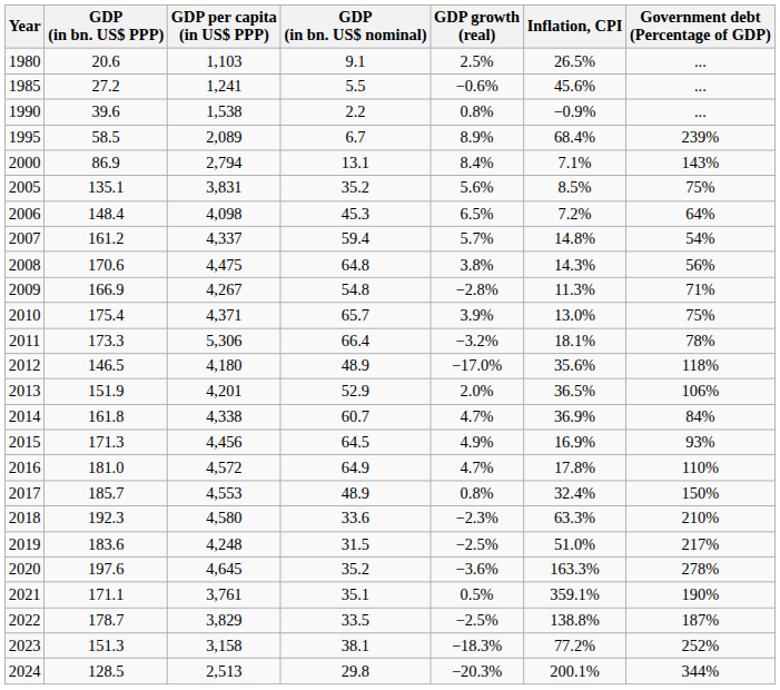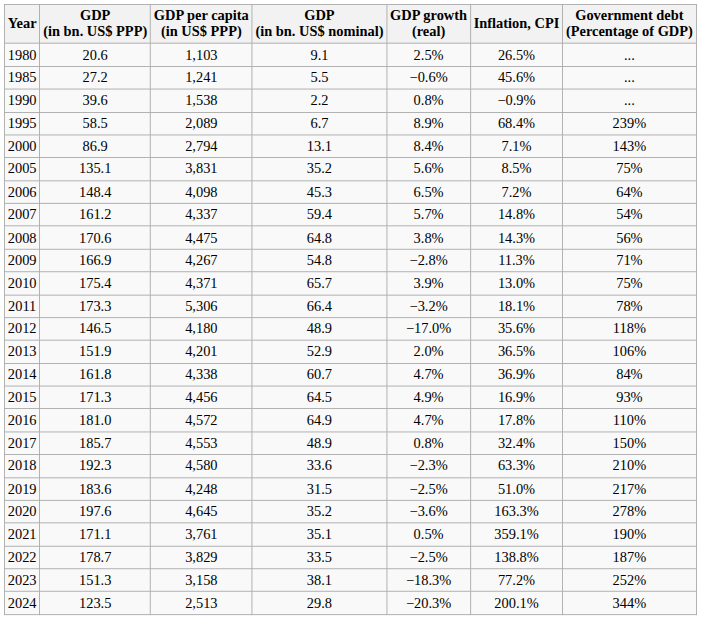 <table class="wikitable" style="text-align:center; vertical-align:middle;">
 <tr>
 <th style="font-weight:bold;">Year</th>
 <th>GDP<br>(in bn. US$ PPP)</th>
 <th>GDP per capita<br>(in US$ PPP)</th>
 <th>GDP<br>(in bn. US$ nominal)</th>
 <th>GDP growth<br>(real)</th>
 <th>Inflation, CPI<br></th>
 <th>Government debt<br>(Percentage of GDP)</th>
 </tr>
 <tr>
 <td>1980</td>
 <td>20.6</td>
 <td>1,103</td>
 <td>9.1</td>
 <td>2.5%</td>
 <td>26.5%</td>
 <td>...</td>
 </tr>
 <tr>
 <td>1985</td>
 <td>27.2</td>
 <td>1,241</td>
 <td>5.5</td>
 <td>−0.6%</td>
 <td>45.6%</td>
 <td>...</td>
 </tr>
 <tr>
 <td>1990</td>
 <td>39.6</td>
 <td>1,538</td>
 <td>2.2</td>
 <td>0.8%</td>
 <td>−0.9%</td>
 <td>...</td>
 </tr>
 <tr>
 <td>1995</td>
 <td>58.5</td>
 <td>2,089</td>
 <td>6.7</td>
 <td>8.9%</td>
 <td>68.4%</td>
 <td>239%</td>
 </tr>
 <tr>
 <td>2000</td>
 <td>86.9</td>
 <td>2,794</td>
 <td>13.1</td>
 <td>8.4%</td>
 <td>7.1%</td>
 <td>143%</td>
 </tr>
 <tr>
 <td>2005</td>
 <td>135.1</td>
 <td>3,831</td>
 <td>35.2</td>
 <td>5.6%</td>
 <td>8.5%</td>
 <td>75%</td>
 </tr>
 <tr>
 <td>2006</td>
 <td>148.4</td>
 <td>4,098</td>
 <td>45.3</td>
 <td>6.5%</td>
 <td>7.2%</td>
 <td>64%</td>
 </tr>
 <tr>
 <td>2007</td>
 <td>161.2</td>
 <td>4,337</td>
 <td>59.4</td>
 <td>5.7%</td>
 <td>14.8%</td>
 <td>54%</td>
 </tr>
 <tr>
 <td>2008</td>
 <td>170.6</td>
 <td>4,475</td>
 <td>64.8</td>
 <td>3.8%</td>
 <td>14.3%</td>
 <td>56%</td>
 </tr>
 <tr>
 <td>2009</td>
 <td>166.9</td>
 <td>4,267</td>
 <td>54.8</td>
 <td>−2.8%</td>
 <td>11.3%</td>
 <td>71%</td>
 </tr>
 <tr>
 <td>2010</td>
 <td>175.4</td>
 <td>4,371</td>
 <td>65.7</td>
 <td>3.9%</td>
 <td>13.0%</td>
 <td>75%</td>
 </tr>
 <tr>
 <td>2011</td>
 <td>173.3</td>
 <td>5,306</td>
 <td>66.4</td>
 <td>−3.2%</td>
 <td>18.1%</td>
 <td>78%</td>
 </tr>
 <tr>
 <td>2012</td>
 <td>146.5</td>
 <td>4,180</td>
 <td>48.9</td>
 <td>−17.0%</td>
 <td>35.6%</td>
 <td>118%</td>
 </tr>
 <tr>
 <td>2013</td>
 <td>151.9</td>
 <td>4,201</td>
 <td>52.9</td>
 <td>2.0%</td>
 <td>36.5%</td>
 <td>106%</td>
 </tr>
 <tr>
 <td>2014</td>
 <td>161.8</td>
 <td>4,338</td>
 <td>60.7</td>
 <td>4.7%</td>
 <td>36.9%</td>
 <td>84%</td>
 </tr>
 <tr>
 <td>2015</td>
 <td>171.3</td>
 <td>4,456</td>
 <td>64.5</td>
 <td>4.9%</td>
 <td>16.9%</td>
 <td>93%</td>
 </tr>
 <tr>
 <td>2016</td>
 <td>181.0</td>
 <td>4,572</td>
 <td>64.9</td>
 <td>4.7%</td>
 <td>17.8%</td>
 <td>110%</td>
 </tr>
 <tr>
 <td>2017</td>
 <td>185.7</td>
 <td>4,553</td>
 <td>48.9</td>
 <td>0.8%</td>
 <td>32.4%</td>
 <td>150%</td>
 </tr>
 <tr>
 <td>2018</td>
 <td>192.3</td>
 <td>4,580</td>
 <td>33.6</td>
 <td>−2.3%</td>
 <td>63.3%</td>
 <td>210%</td>
 </tr>
 <tr>
 <td>2019</td>
 <td>183.6</td>
 <td>4,248</td>
 <td>31.5</td>
 <td>−2.5%</td>
 <td>51.0%</td>
 <td>217%</td>
 </tr>
 <tr>
 <td>2020</td>
 <td>197.6</td>
 <td>4,645</td>
 <td>35.2</td>
 <td>−3.6%</td>
 <td>163.3%</td>
 <td>278%</td>
 </tr>
 <tr>
 <td>2021</td>
 <td>171.1</td>
 <td>3,761</td>
 <td>35.1</td>
 <td>0.5%</td>
 <td>359.1%</td>
 <td>190%</td>
 </tr>
 <tr>
 <td>2022</td>
 <td>178.7</td>
 <td>3,829</td>
 <td>33.5</td>
 <td>−2.5%</td>
 <td>138.8%</td>
 <td>187%</td>
 </tr>
 <tr>
 <td>2023</td>
 <td>151.3</td>
 <td>3,158</td>
 <td>38.1</td>
 <td>−18.3%</td>
 <td>77.2%</td>
 <td>252%</td>
 </tr>
 <tr>
 <td>2024</td>
-<td>128.5</td>
+<td>123.5</td>
 <td>2,513</td>
 <td>29.8</td>
 <td>−20.3%</td>
 <td>200.1%</td>
 <td>344%</td>
 </tr>
 </table>
